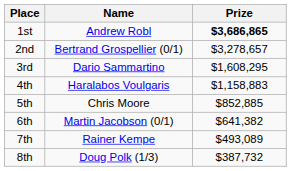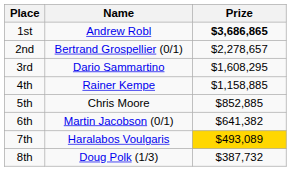 <table class="wikitable">
 <tr>
 <th width="50">Place</th>
 <th width="200">Name</th>
 <th width="125">Prize</th>
 </tr>
 <tr>
 <td align = "center">1st</td>
 <td align = "center"><a href='#'>Andrew Robl</a></td>
 <td align = "center"><strong>$3,686,865</strong></td>
 </tr>
 <tr>
 <td align = "center">2nd</td>
 <td align = "center"><a href='#'>Bertrand Grospellier</a> (0/1)</td>
-<td align = "center">$3,278,657</td>
+<td align = "center">$2,278,657</td>
 </tr>
 <tr>
 <td align = "center">3rd</td>
 <td align = "center"><a href='#'>Dario Sammartino</a></td>
 <td align = "center">$1,608,295</td>
 </tr>
 <tr>
 <td align = "center">4th</td>
-<td align = "center"><a href='#'>Haralabos Voulgaris</a></td>
-<td align = "center">$1,158,883</td>
+<td align = "center"><a href='#'>Rainer Kempe</a></td>
+<td align = "center">$1,158,885</td>
 </tr>
 <tr>
 <td align = "center">5th</td>
 <td align = "center">Chris Moore</td>
 <td align = "center">$852,885</td>
 </tr>
 <tr>
 <td align = "center">6th</td>
 <td align = "center"><a href='#'>Martin Jacobson</a> (0/1)</td>
 <td align = "center">$641,382</td>
 </tr>
 <tr>
 <td align = "center">7th</td>
-<td align = "center"><a href='#'>Rainer Kempe</a></td>
-<td align = "center">$493,089</td>
+<td align = "center"><a href='#'>Haralabos Voulgaris</a></td>
+<td align = "center" style="background: gold;">$493,089</td>
 </tr>
 <tr>
 <td align = "center">8th</td>
 <td align = "center"><a href='#'>Doug Polk</a> (1/3)</td>
 <td align = "center">$387,732</td>
 </tr>
 </table>
